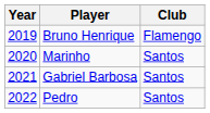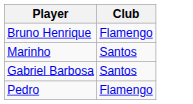 <table class="wikitable" style="text-align: center">
 <tr>
-<th scope="col">Year</th>
 <th scope="col">Player</th>
 <th scope="col">Club</th>
 </tr>
 <tr>
-<td><a href='#'>2019</a></td>
 <td style="text-align: left"> <a href='#'>Bruno Henrique</a></td>
 <td style="text-align: left"> <a href='#'>Flamengo</a></td>
 </tr>
 <tr>
-<td><a href='#'>2020</a></td>
 <td style="text-align: left"> <a href='#'>Marinho</a></td>
 <td style="text-align: left"> <a href='#'>Santos</a></td>
 </tr>
 <tr>
-<td><a href='#'>2021</a></td>
 <td style="text-align: left"> <a href='#'>Gabriel Barbosa</a></td>
 <td style="text-align: left"> <a href='#'>Santos</a></td>
 </tr>
 <tr>
-<td><a href='#'>2022</a></td>
 <td style="text-align: left"> <a href='#'>Pedro</a></td>
-<td style="text-align: left"> <a href='#'>Santos</a></td>
+<td style="text-align: left"> <a href='#'>Flamengo</a></td>
 </tr>
 </table>
